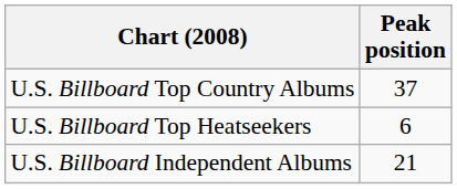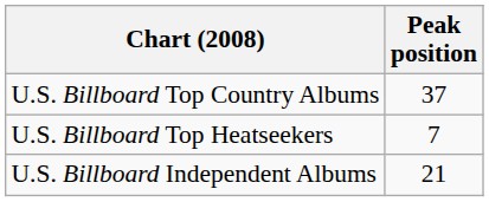 <table class="wikitable">
 <tr>
 <th>Chart (2008)</th>
 <th>Peak<br>position</th>
 </tr>
 <tr>
 <td>U.S. <em>Billboard</em> Top Country Albums</td>
 <td align="center">37</td>
 </tr>
 <tr>
 <td>U.S. <em>Billboard</em> Top Heatseekers</td>
-<td align="center">6</td>
+<td align="center">7</td>
 </tr>
 <tr>
 <td>U.S. <em>Billboard</em> Independent Albums</td>
 <td align="center">21</td>
 </tr>
 </table>
